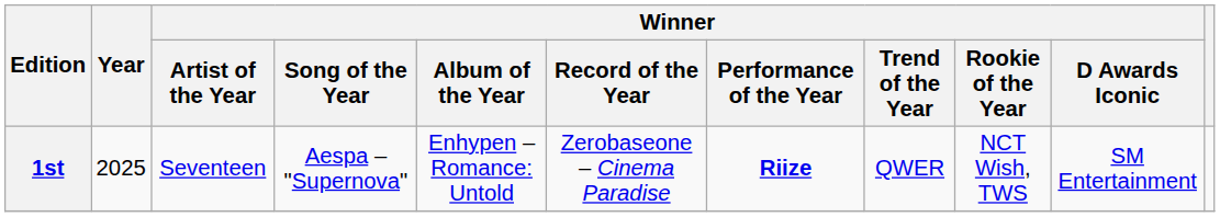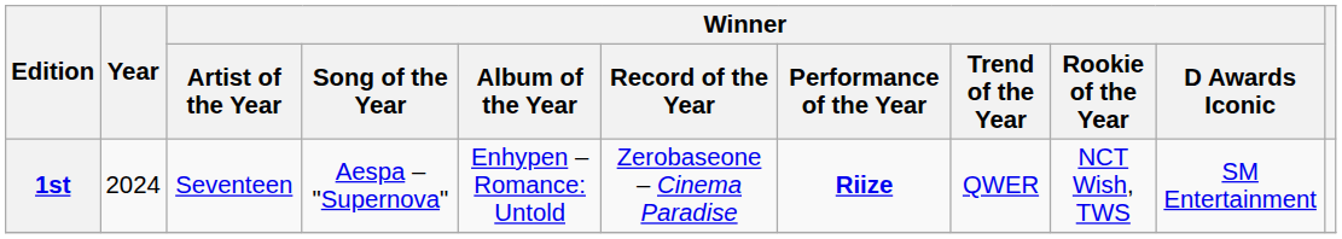 <table class="wikitable plainrowheaders" style="text-align:center">
 <tr>
 <th scope="col" rowspan="2">Edition</th>
 <th scope="col" rowspan="2">Year</th>
 <th scope="col" colspan="8">Winner</th>
 <th scope="col" rowspan="2"></th>
 </tr>
 <tr>
 <th scope="col">Artist of the Year</th>
 <th scope="col">Song of the Year</th>
 <th scope="col">Album of the Year</th>
 <th scope="col">Record of the Year</th>
 <th scope="col">Performance of the Year</th>
 <th scope="col">Trend of the Year</th>
 <th scope="col">Rookie of the Year</th>
 <th scope="col">D Awards Iconic</th>
 </tr>
 <tr>
 <th scope="row" style="text-align:center"><a href='#'>1st</a></th>
-<td>2025</td>
+<td>2024</td>
 <td><a href='#'>Seventeen</a></td>
 <td><a href='#'>Aespa</a> – "<a href='#'>Supernova</a>"</td>
 <td><a href='#'>Enhypen</a> – <a href='#'>Romance: Untold</a></td>
 <td><a href='#'>Zerobaseone</a> – <em><a href='#'>Cinema Paradise</a></em></td>
 <td><strong><a href='#'>Riize</a></strong></td>
 <td><a href='#'>QWER</a></td>
 <td><a href='#'>NCT Wish</a>, <a href='#'>TWS</a></td>
 <td><a href='#'>SM Entertainment</a></td>
 <td></td>
 </tr>
 <tr>
 </tr>
 </table>
